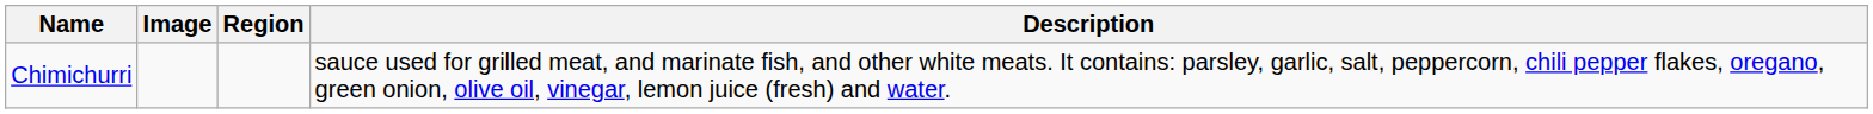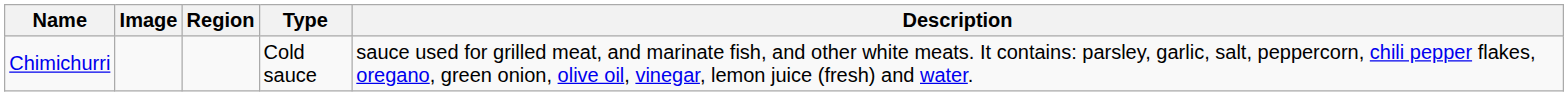 <table class="wikitable">
 <tr>
 <th>Name</th>
 <th>Image</th>
 <th>Region</th>
+<th>Type</th>
 <th>Description</th>
 </tr>
 <tr>
 <td><a href='#'>Chimichurri</a></td>
 <td></td>
 <td></td>
+<td>Cold sauce</td>
 <td>sauce used for grilled meat, and marinate fish, and other white meats. It contains: parsley, garlic, salt, peppercorn, <a href='#'>chili pepper</a> flakes, <a href='#'>oregano</a>, green onion, <a href='#'>olive oil</a>, <a href='#'>vinegar</a>, lemon juice (fresh) and <a href='#'>water</a>.</td>
 </tr>
 </table>
